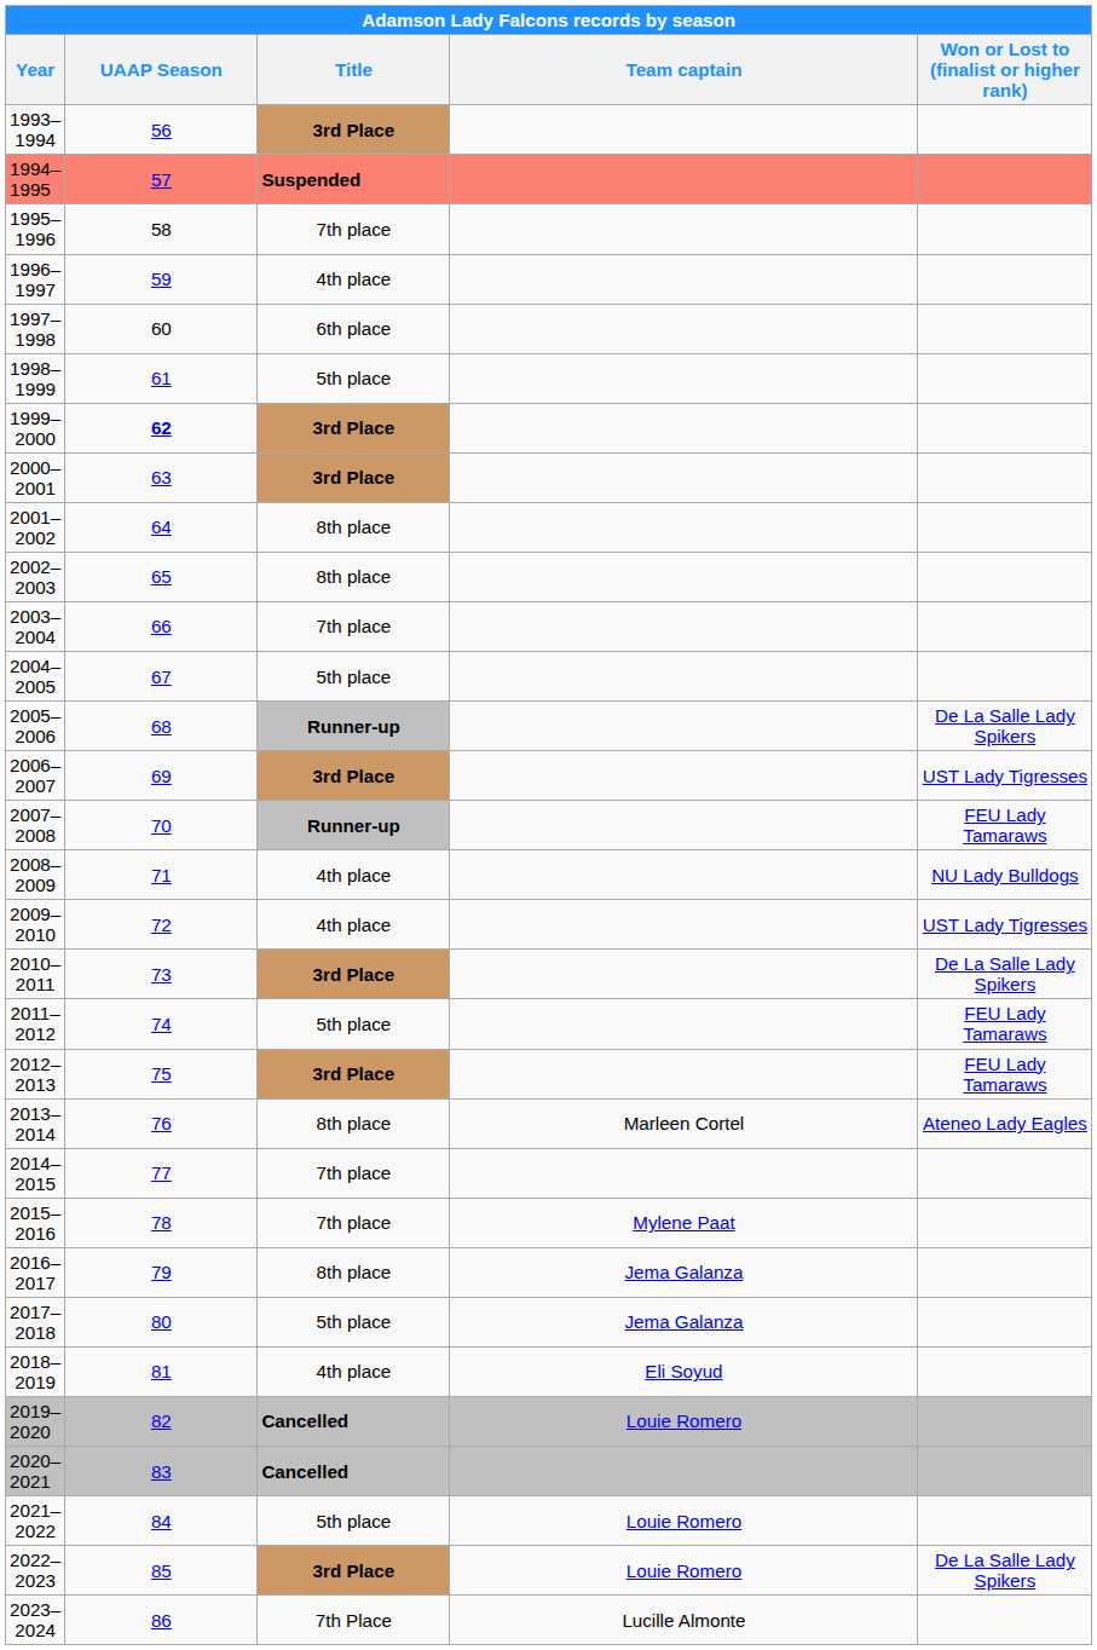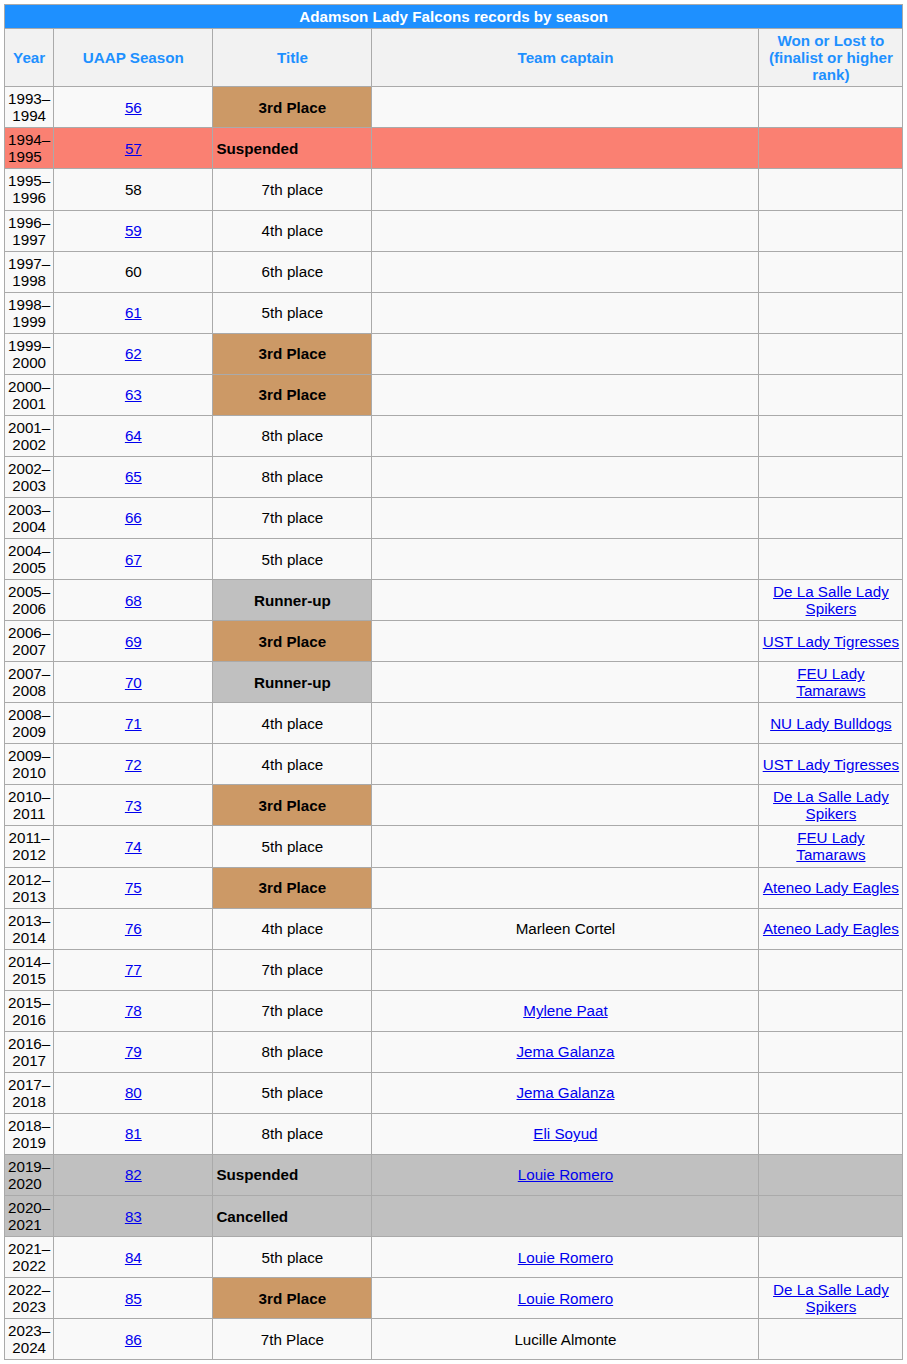 <table class="wikitable sortable" style="font-size:95%; text-align:left;">
 <tr>
 <th colspan="8" style= "background: #1E90FF; color: white; text-align: center"><strong>Adamson Lady Falcons records by season</strong></th>
 </tr>
 <tr style="background: white; color: #1E90FF">
 <th style= "align=center; width:1em;">Year</th>
 <th style= "align=center; width:10em;">UAAP Season</th>
 <th style= "align=center;width:10em;">Title</th>
 <th style= "align=center; width:25em;">Team captain</th>
 <th style= "align=center; width:9em;">Won or Lost to<br>(finalist or higher rank)</th>
 </tr>
 <tr align=center>
 <td>1993–1994</td>
 <td><a href='#'>56</a></td>
 <td style="background:#c96;"><strong>3rd Place</strong></td>
 <td></td>
 <td></td>
 </tr>
 <tr bgcolor=salmon |align=center>
 <td>1994–1995</td>
 <td align=center><a href='#'>57</a></td>
 <td><strong>Suspended</strong></td>
 <td></td>
 <td></td>
 </tr>
 <tr align=center>
 <td>1995–1996</td>
 <td>58</td>
 <td>7th place</td>
 <td></td>
 <td></td>
 </tr>
 <tr align=center>
 <td>1996–1997</td>
 <td><a href='#'>59</a></td>
 <td>4th place</td>
 <td></td>
 <td></td>
 </tr>
 <tr align=center>
 <td>1997–1998</td>
 <td 1997 UAAP Women's Volleyball>60</td>
 <td>6th place</td>
 <td></td>
 <td></td>
 </tr>
 <tr align=center>
 <td>1998–1999</td>
 <td><a href='#'>61</a></td>
 <td>5th place</td>
 <td></td>
 <td></td>
 </tr>
 <tr align=center>
 <td>1999–2000</td>
-<td><strong><a href='#'>62</a></strong></td>
+<td><a href='#'>62</a></td>
 <td style="background:#c96;"><strong>3rd Place</strong></td>
 <td></td>
 <td></td>
 </tr>
 <tr align=center>
 <td>2000–2001</td>
 <td><a href='#'>63</a></td>
 <td style="background:#c96;"><strong>3rd Place</strong></td>
 <td></td>
 <td></td>
 </tr>
 <tr align=center>
 <td>2001–2002</td>
 <td><a href='#'>64</a></td>
 <td>8th place</td>
 <td></td>
 <td></td>
 </tr>
 <tr align=center>
 <td>2002–2003</td>
 <td><a href='#'>65</a></td>
 <td>8th place</td>
 <td></td>
 <td></td>
 </tr>
 <tr align=center>
 <td>2003–2004</td>
 <td><a href='#'>66</a></td>
 <td>7th place</td>
 <td></td>
 <td></td>
 </tr>
 <tr align=center>
 <td>2004–2005</td>
 <td><a href='#'>67</a></td>
 <td>5th place</td>
 <td></td>
 <td></td>
 </tr>
 <tr align=center>
 <td>2005–2006</td>
 <td><a href='#'>68</a></td>
 <td style="background: silver;"><strong>Runner-up</strong></td>
 <td></td>
 <td> <a href='#'>De La Salle Lady Spikers</a></td>
 </tr>
 <tr align=center>
 <td>2006–2007</td>
 <td><a href='#'>69</a></td>
 <td style="background:#c96;"><strong>3rd Place</strong></td>
 <td></td>
 <td> <a href='#'>UST Lady Tigresses</a></td>
 </tr>
 <tr align=center>
 <td>2007–2008</td>
 <td><a href='#'>70</a></td>
 <td style="background:silver;"><strong>Runner-up</strong></td>
 <td></td>
 <td> <a href='#'>FEU Lady Tamaraws</a></td>
 </tr>
 <tr align=center>
 <td>2008–2009</td>
 <td><a href='#'>71</a></td>
 <td>4th place</td>
 <td></td>
 <td> <a href='#'>NU Lady Bulldogs</a></td>
 </tr>
 <tr align=center>
 <td>2009–2010</td>
 <td><a href='#'>72</a></td>
 <td>4th place</td>
 <td></td>
 <td> <a href='#'>UST Lady Tigresses</a></td>
 </tr>
 <tr align=center>
 <td>2010–2011</td>
 <td><a href='#'>73</a></td>
 <td style="background:#c96;"><strong>3rd Place</strong></td>
 <td></td>
 <td> <a href='#'>De La Salle Lady Spikers</a></td>
 </tr>
 <tr align=center>
 <td>2011–2012</td>
 <td><a href='#'>74</a></td>
 <td>5th place</td>
 <td></td>
 <td> <a href='#'>FEU Lady Tamaraws</a></td>
 </tr>
 <tr align=center>
 <td>2012–2013</td>
 <td><a href='#'>75</a></td>
 <td style="background:#c96;"><strong>3rd Place</strong></td>
 <td></td>
-<td> <a href='#'>FEU Lady Tamaraws</a></td>
+<td> <a href='#'>Ateneo Lady Eagles</a></td>
 </tr>
 <tr align=center>
 <td>2013–2014</td>
 <td><a href='#'>76</a></td>
-<td>8th place</td>
+<td>4th place</td>
 <td>Marleen Cortel</td>
 <td> <a href='#'>Ateneo Lady Eagles</a></td>
 </tr>
 <tr align=center>
 <td>2014–2015</td>
 <td><a href='#'>77</a></td>
 <td>7th place</td>
 <td></td>
 <td></td>
 </tr>
 <tr align=center>
 <td>2015–2016</td>
 <td><a href='#'>78</a></td>
 <td>7th place</td>
 <td><a href='#'>Mylene Paat</a></td>
 <td></td>
 </tr>
 <tr align=center>
 <td>2016–2017</td>
 <td><a href='#'>79</a></td>
 <td>8th place</td>
 <td><a href='#'>Jema Galanza</a></td>
 <td></td>
 </tr>
 <tr align=center>
 <td>2017–2018</td>
 <td><a href='#'>80</a></td>
 <td>5th place</td>
 <td><a href='#'>Jema Galanza</a></td>
 <td></td>
 </tr>
 <tr align=center>
 <td>2018–2019</td>
 <td><a href='#'>81</a></td>
-<td>4th place</td>
+<td>8th place</td>
 <td><a href='#'>Eli Soyud</a></td>
 <td></td>
 </tr>
 <tr bgcolor=silver |align=center>
 <td>2019–2020</td>
 <td align=center><a href='#'>82</a></td>
-<td><strong>Cancelled</strong></td>
+<td><strong>Suspended</strong></td>
 <td align=center><a href='#'>Louie Romero</a></td>
 <td></td>
 </tr>
 <tr bgcolor=silver |align=center>
 <td>2020–2021</td>
 <td align=center><a href='#'>83</a></td>
 <td><strong>Cancelled</strong></td>
 <td></td>
 <td></td>
 </tr>
 <tr align=center>
 <td>2021–2022</td>
 <td><a href='#'>84</a></td>
 <td>5th place</td>
 <td><a href='#'>Louie Romero</a></td>
 <td></td>
 </tr>
 <tr align=center>
 <td>2022–2023</td>
 <td><a href='#'>85</a></td>
 <td style="background:#c96;"><strong>3rd Place</strong></td>
 <td><a href='#'>Louie Romero</a></td>
 <td> <a href='#'>De La Salle Lady Spikers</a></td>
 </tr>
 <tr align=center>
 <td>2023–2024</td>
 <td><a href='#'>86</a></td>
 <td>7th Place</td>
 <td>Lucille Almonte</td>
 <td></td>
 </tr>
 </table>
